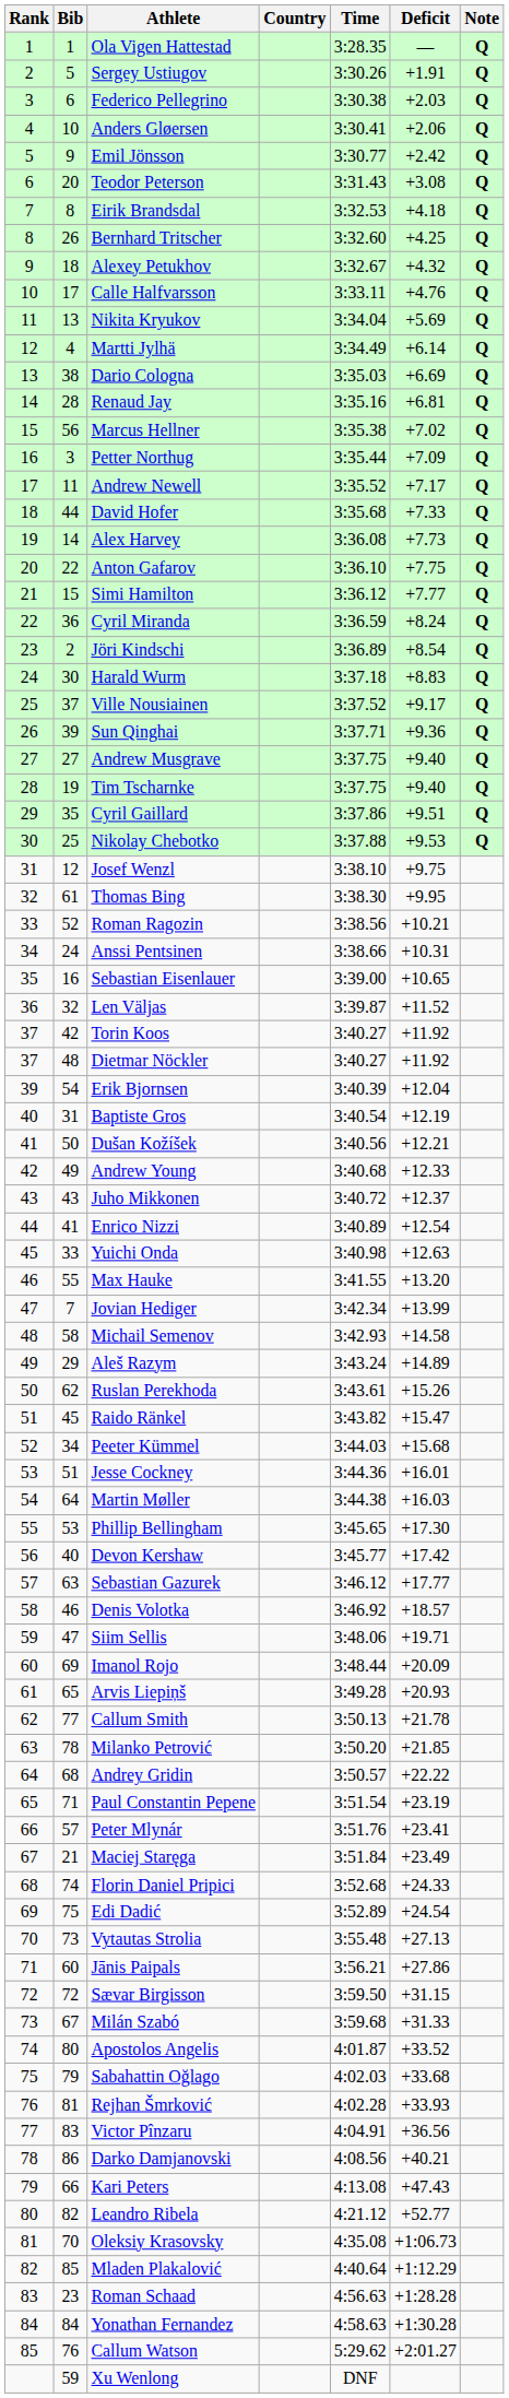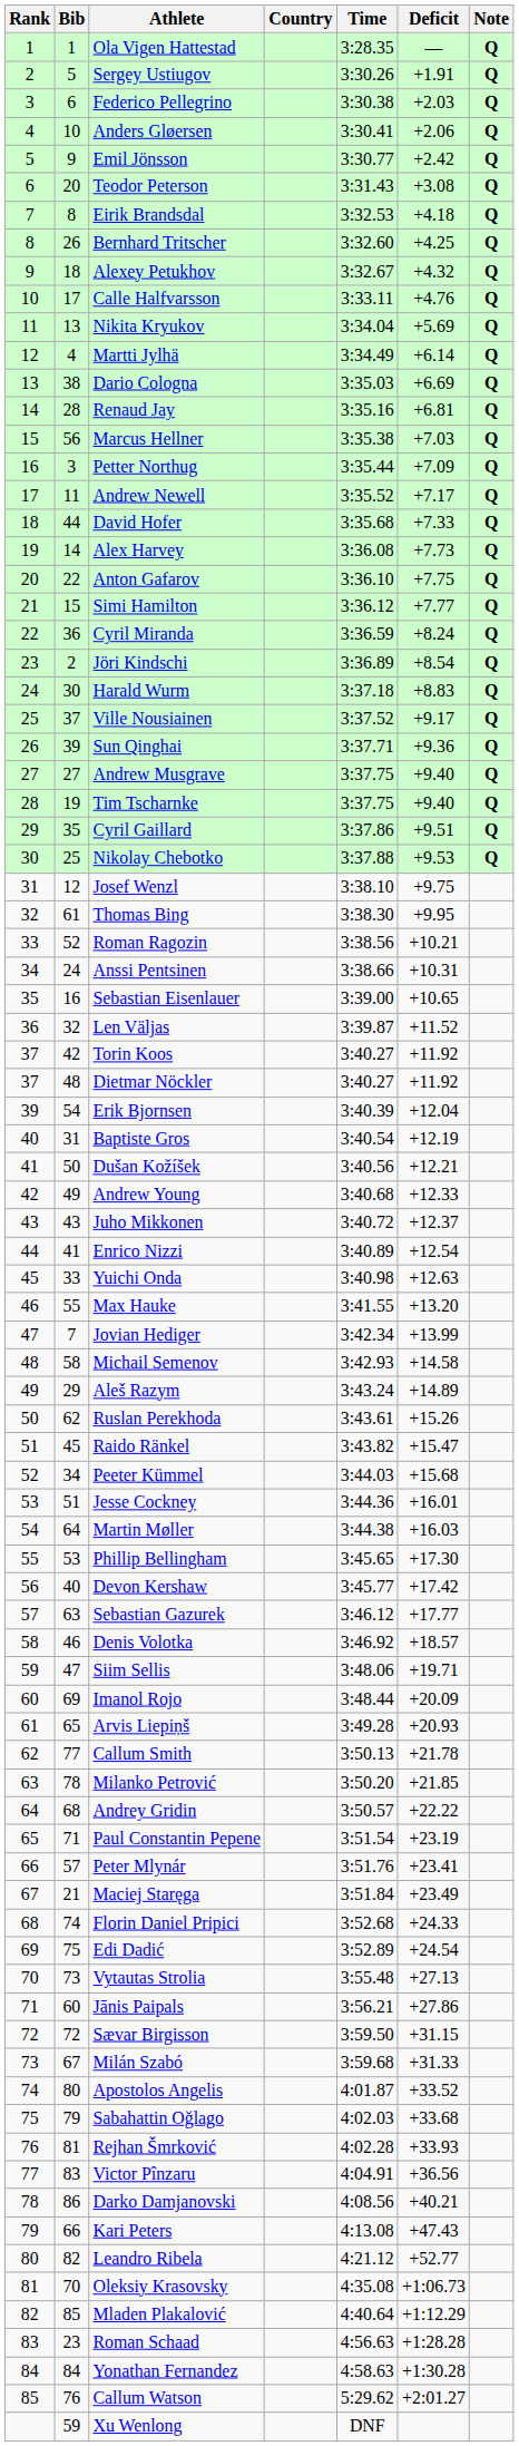 <table class="wikitable sortable" style="text-align:center">
 <tr>
 <th>Rank</th>
 <th>Bib</th>
 <th>Athlete</th>
 <th>Country</th>
 <th>Time</th>
 <th>Deficit</th>
 <th>Note</th>
 </tr>
 <tr bgcolor="#ccffcc">
 <td>1</td>
 <td>1</td>
 <td align="left"><a href='#'>Ola Vigen Hattestad</a></td>
 <td align="left"></td>
 <td>3:28.35</td>
 <td>—</td>
 <td><strong>Q</strong></td>
 </tr>
 <tr bgcolor="#ccffcc">
 <td>2</td>
 <td>5</td>
 <td align="left"><a href='#'>Sergey Ustiugov</a></td>
 <td align="left"></td>
 <td>3:30.26</td>
 <td>+1.91</td>
 <td><strong>Q</strong></td>
 </tr>
 <tr bgcolor="#ccffcc">
 <td>3</td>
 <td>6</td>
 <td align="left"><a href='#'>Federico Pellegrino</a></td>
 <td align="left"></td>
 <td>3:30.38</td>
 <td>+2.03</td>
 <td><strong>Q</strong></td>
 </tr>
 <tr bgcolor="#ccffcc">
 <td>4</td>
 <td>10</td>
 <td align="left"><a href='#'>Anders Gløersen</a></td>
 <td align="left"></td>
 <td>3:30.41</td>
 <td>+2.06</td>
 <td><strong>Q</strong></td>
 </tr>
 <tr bgcolor="#ccffcc">
 <td>5</td>
 <td>9</td>
 <td align="left"><a href='#'>Emil Jönsson</a></td>
 <td align="left"></td>
 <td>3:30.77</td>
 <td>+2.42</td>
 <td><strong>Q</strong></td>
 </tr>
 <tr bgcolor="#ccffcc">
 <td>6</td>
 <td>20</td>
 <td align="left"><a href='#'>Teodor Peterson</a></td>
 <td align="left"></td>
 <td>3:31.43</td>
 <td>+3.08</td>
 <td><strong>Q</strong></td>
 </tr>
 <tr bgcolor="#ccffcc">
 <td>7</td>
 <td>8</td>
 <td align="left"><a href='#'>Eirik Brandsdal</a></td>
 <td align="left"></td>
 <td>3:32.53</td>
 <td>+4.18</td>
 <td><strong>Q</strong></td>
 </tr>
 <tr bgcolor="#ccffcc">
 <td>8</td>
 <td>26</td>
 <td align="left"><a href='#'>Bernhard Tritscher</a></td>
 <td align="left"></td>
 <td>3:32.60</td>
 <td>+4.25</td>
 <td><strong>Q</strong></td>
 </tr>
 <tr bgcolor="#ccffcc">
 <td>9</td>
 <td>18</td>
 <td align="left"><a href='#'>Alexey Petukhov</a></td>
 <td align="left"></td>
 <td>3:32.67</td>
 <td>+4.32</td>
 <td><strong>Q</strong></td>
 </tr>
 <tr bgcolor="#ccffcc">
 <td>10</td>
 <td>17</td>
 <td align="left"><a href='#'>Calle Halfvarsson</a></td>
 <td align="left"></td>
 <td>3:33.11</td>
 <td>+4.76</td>
 <td><strong>Q</strong></td>
 </tr>
 <tr bgcolor="#ccffcc">
 <td>11</td>
 <td>13</td>
 <td align="left"><a href='#'>Nikita Kryukov</a></td>
 <td align="left"></td>
 <td>3:34.04</td>
 <td>+5.69</td>
 <td><strong>Q</strong></td>
 </tr>
 <tr bgcolor="#ccffcc">
 <td>12</td>
 <td>4</td>
 <td align="left"><a href='#'>Martti Jylhä</a></td>
 <td align="left"></td>
 <td>3:34.49</td>
 <td>+6.14</td>
 <td><strong>Q</strong></td>
 </tr>
 <tr bgcolor="#ccffcc">
 <td>13</td>
 <td>38</td>
 <td align="left"><a href='#'>Dario Cologna</a></td>
 <td align="left"></td>
 <td>3:35.03</td>
 <td>+6.69</td>
 <td><strong>Q</strong></td>
 </tr>
 <tr bgcolor="#ccffcc">
 <td>14</td>
 <td>28</td>
 <td align="left"><a href='#'>Renaud Jay</a></td>
 <td align="left"></td>
 <td>3:35.16</td>
 <td>+6.81</td>
 <td><strong>Q</strong></td>
 </tr>
 <tr bgcolor="#ccffcc">
 <td>15</td>
 <td>56</td>
 <td align="left"><a href='#'>Marcus Hellner</a></td>
 <td align="left"></td>
 <td>3:35.38</td>
-<td>+7.02</td>
+<td>+7.03</td>
 <td><strong>Q</strong></td>
 </tr>
 <tr bgcolor="#ccffcc">
 <td>16</td>
 <td>3</td>
 <td align="left"><a href='#'>Petter Northug</a></td>
 <td align="left"></td>
 <td>3:35.44</td>
 <td>+7.09</td>
 <td><strong>Q</strong></td>
 </tr>
 <tr bgcolor="#ccffcc">
 <td>17</td>
 <td>11</td>
 <td align="left"><a href='#'>Andrew Newell</a></td>
 <td align="left"></td>
 <td>3:35.52</td>
 <td>+7.17</td>
 <td><strong>Q</strong></td>
 </tr>
 <tr bgcolor="#ccffcc">
 <td>18</td>
 <td>44</td>
 <td align="left"><a href='#'>David Hofer</a></td>
 <td align="left"></td>
 <td>3:35.68</td>
 <td>+7.33</td>
 <td><strong>Q</strong></td>
 </tr>
 <tr bgcolor="#ccffcc">
 <td>19</td>
 <td>14</td>
 <td align="left"><a href='#'>Alex Harvey</a></td>
 <td align="left"></td>
 <td>3:36.08</td>
 <td>+7.73</td>
 <td><strong>Q</strong></td>
 </tr>
 <tr bgcolor="#ccffcc">
 <td>20</td>
 <td>22</td>
 <td align="left"><a href='#'>Anton Gafarov</a></td>
 <td align="left"></td>
 <td>3:36.10</td>
 <td>+7.75</td>
 <td><strong>Q</strong></td>
 </tr>
 <tr bgcolor="#ccffcc">
 <td>21</td>
 <td>15</td>
 <td align="left"><a href='#'>Simi Hamilton</a></td>
 <td align="left"></td>
 <td>3:36.12</td>
 <td>+7.77</td>
 <td><strong>Q</strong></td>
 </tr>
 <tr bgcolor="#ccffcc">
 <td>22</td>
 <td>36</td>
 <td align="left"><a href='#'>Cyril Miranda</a></td>
 <td align="left"></td>
 <td>3:36.59</td>
 <td>+8.24</td>
 <td><strong>Q</strong></td>
 </tr>
 <tr bgcolor="#ccffcc">
 <td>23</td>
 <td>2</td>
 <td align="left"><a href='#'>Jöri Kindschi</a></td>
 <td align="left"></td>
 <td>3:36.89</td>
 <td>+8.54</td>
 <td><strong>Q</strong></td>
 </tr>
 <tr bgcolor="#ccffcc">
 <td>24</td>
 <td>30</td>
 <td align="left"><a href='#'>Harald Wurm</a></td>
 <td align="left"></td>
 <td>3:37.18</td>
 <td>+8.83</td>
 <td><strong>Q</strong></td>
 </tr>
 <tr bgcolor="#ccffcc">
 <td>25</td>
 <td>37</td>
 <td align="left"><a href='#'>Ville Nousiainen</a></td>
 <td align="left"></td>
 <td>3:37.52</td>
 <td>+9.17</td>
 <td><strong>Q</strong></td>
 </tr>
 <tr bgcolor="#ccffcc">
 <td>26</td>
 <td>39</td>
 <td align="left"><a href='#'>Sun Qinghai</a></td>
 <td align="left"></td>
 <td>3:37.71</td>
 <td>+9.36</td>
 <td><strong>Q</strong></td>
 </tr>
 <tr bgcolor="#ccffcc">
 <td>27</td>
 <td>27</td>
 <td align="left"><a href='#'>Andrew Musgrave</a></td>
 <td align="left"></td>
 <td>3:37.75</td>
 <td>+9.40</td>
 <td><strong>Q</strong></td>
 </tr>
 <tr bgcolor="#ccffcc">
 <td>28</td>
 <td>19</td>
 <td align="left"><a href='#'>Tim Tscharnke</a></td>
 <td align="left"></td>
 <td>3:37.75</td>
 <td>+9.40</td>
 <td><strong>Q</strong></td>
 </tr>
 <tr bgcolor="#ccffcc">
 <td>29</td>
 <td>35</td>
 <td align="left"><a href='#'>Cyril Gaillard</a></td>
 <td align="left"></td>
 <td>3:37.86</td>
 <td>+9.51</td>
 <td><strong>Q</strong></td>
 </tr>
 <tr bgcolor="#ccffcc">
 <td>30</td>
 <td>25</td>
 <td align="left"><a href='#'>Nikolay Chebotko</a></td>
 <td align="left"></td>
 <td>3:37.88</td>
 <td>+9.53</td>
 <td><strong>Q</strong></td>
 </tr>
 <tr>
 <td>31</td>
 <td>12</td>
 <td align="left"><a href='#'>Josef Wenzl</a></td>
 <td align="left"></td>
 <td>3:38.10</td>
 <td>+9.75</td>
 <td></td>
 </tr>
 <tr>
 <td>32</td>
 <td>61</td>
 <td align="left"><a href='#'>Thomas Bing</a></td>
 <td align="left"></td>
 <td>3:38.30</td>
 <td>+9.95</td>
 <td></td>
 </tr>
 <tr>
 <td>33</td>
 <td>52</td>
 <td align="left"><a href='#'>Roman Ragozin</a></td>
 <td align="left"></td>
 <td>3:38.56</td>
 <td>+10.21</td>
 <td></td>
 </tr>
 <tr>
 <td>34</td>
 <td>24</td>
 <td align="left"><a href='#'>Anssi Pentsinen</a></td>
 <td align="left"></td>
 <td>3:38.66</td>
 <td>+10.31</td>
 <td></td>
 </tr>
 <tr>
 <td>35</td>
 <td>16</td>
 <td align="left"><a href='#'>Sebastian Eisenlauer</a></td>
 <td align="left"></td>
 <td>3:39.00</td>
 <td>+10.65</td>
 <td></td>
 </tr>
 <tr>
 <td>36</td>
 <td>32</td>
 <td align="left"><a href='#'>Len Väljas</a></td>
 <td align="left"></td>
 <td>3:39.87</td>
 <td>+11.52</td>
 <td></td>
 </tr>
 <tr>
 <td>37</td>
 <td>42</td>
 <td align="left"><a href='#'>Torin Koos</a></td>
 <td align="left"></td>
 <td>3:40.27</td>
 <td>+11.92</td>
 <td></td>
 </tr>
 <tr>
 <td>37</td>
 <td>48</td>
 <td align="left"><a href='#'>Dietmar Nöckler</a></td>
 <td align="left"></td>
 <td>3:40.27</td>
 <td>+11.92</td>
 <td></td>
 </tr>
 <tr>
 <td>39</td>
 <td>54</td>
 <td align="left"><a href='#'>Erik Bjornsen</a></td>
 <td align="left"></td>
 <td>3:40.39</td>
 <td>+12.04</td>
 <td></td>
 </tr>
 <tr>
 <td>40</td>
 <td>31</td>
 <td align="left"><a href='#'>Baptiste Gros</a></td>
 <td align="left"></td>
 <td>3:40.54</td>
 <td>+12.19</td>
 <td></td>
 </tr>
 <tr>
 <td>41</td>
 <td>50</td>
 <td align="left"><a href='#'>Dušan Kožíšek</a></td>
 <td align="left"></td>
 <td>3:40.56</td>
 <td>+12.21</td>
 <td></td>
 </tr>
 <tr>
 <td>42</td>
 <td>49</td>
 <td align="left"><a href='#'>Andrew Young</a></td>
 <td align="left"></td>
 <td>3:40.68</td>
 <td>+12.33</td>
 <td></td>
 </tr>
 <tr>
 <td>43</td>
 <td>43</td>
 <td align="left"><a href='#'>Juho Mikkonen</a></td>
 <td align="left"></td>
 <td>3:40.72</td>
 <td>+12.37</td>
 <td></td>
 </tr>
 <tr>
 <td>44</td>
 <td>41</td>
 <td align="left"><a href='#'>Enrico Nizzi</a></td>
 <td align="left"></td>
 <td>3:40.89</td>
 <td>+12.54</td>
 <td></td>
 </tr>
 <tr>
 <td>45</td>
 <td>33</td>
 <td align="left"><a href='#'>Yuichi Onda</a></td>
 <td align="left"></td>
 <td>3:40.98</td>
 <td>+12.63</td>
 <td></td>
 </tr>
 <tr>
 <td>46</td>
 <td>55</td>
 <td align="left"><a href='#'>Max Hauke</a></td>
 <td align="left"></td>
 <td>3:41.55</td>
 <td>+13.20</td>
 <td></td>
 </tr>
 <tr>
 <td>47</td>
 <td>7</td>
 <td align="left"><a href='#'>Jovian Hediger</a></td>
 <td align="left"></td>
 <td>3:42.34</td>
 <td>+13.99</td>
 <td></td>
 </tr>
 <tr>
 <td>48</td>
 <td>58</td>
 <td align="left"><a href='#'>Michail Semenov</a></td>
 <td align="left"></td>
 <td>3:42.93</td>
 <td>+14.58</td>
 <td></td>
 </tr>
 <tr>
 <td>49</td>
 <td>29</td>
 <td align="left"><a href='#'>Aleš Razym</a></td>
 <td align="left"></td>
 <td>3:43.24</td>
 <td>+14.89</td>
 <td></td>
 </tr>
 <tr>
 <td>50</td>
 <td>62</td>
 <td align="left"><a href='#'>Ruslan Perekhoda</a></td>
 <td align="left"></td>
 <td>3:43.61</td>
 <td>+15.26</td>
 <td></td>
 </tr>
 <tr>
 <td>51</td>
 <td>45</td>
 <td align="left"><a href='#'>Raido Ränkel</a></td>
 <td align="left"></td>
 <td>3:43.82</td>
 <td>+15.47</td>
 <td></td>
 </tr>
 <tr>
 <td>52</td>
 <td>34</td>
 <td align="left"><a href='#'>Peeter Kümmel</a></td>
 <td align="left"></td>
 <td>3:44.03</td>
 <td>+15.68</td>
 <td></td>
 </tr>
 <tr>
 <td>53</td>
 <td>51</td>
 <td align="left"><a href='#'>Jesse Cockney</a></td>
 <td align="left"></td>
 <td>3:44.36</td>
 <td>+16.01</td>
 <td></td>
 </tr>
 <tr>
 <td>54</td>
 <td>64</td>
 <td align="left"><a href='#'>Martin Møller</a></td>
 <td align="left"></td>
 <td>3:44.38</td>
 <td>+16.03</td>
 <td></td>
 </tr>
 <tr>
 <td>55</td>
 <td>53</td>
 <td align="left"><a href='#'>Phillip Bellingham</a></td>
 <td align="left"></td>
 <td>3:45.65</td>
 <td>+17.30</td>
 <td></td>
 </tr>
 <tr>
 <td>56</td>
 <td>40</td>
 <td align="left"><a href='#'>Devon Kershaw</a></td>
 <td align="left"></td>
 <td>3:45.77</td>
 <td>+17.42</td>
 <td></td>
 </tr>
 <tr>
 <td>57</td>
 <td>63</td>
 <td align="left"><a href='#'>Sebastian Gazurek</a></td>
 <td align="left"></td>
 <td>3:46.12</td>
 <td>+17.77</td>
 <td></td>
 </tr>
 <tr>
 <td>58</td>
 <td>46</td>
 <td align="left"><a href='#'>Denis Volotka</a></td>
 <td align="left"></td>
 <td>3:46.92</td>
 <td>+18.57</td>
 <td></td>
 </tr>
 <tr>
 <td>59</td>
 <td>47</td>
 <td align="left"><a href='#'>Siim Sellis</a></td>
 <td align="left"></td>
 <td>3:48.06</td>
 <td>+19.71</td>
 <td></td>
 </tr>
 <tr>
 <td>60</td>
 <td>69</td>
 <td align="left"><a href='#'>Imanol Rojo</a></td>
 <td align="left"></td>
 <td>3:48.44</td>
 <td>+20.09</td>
 <td></td>
 </tr>
 <tr>
 <td>61</td>
 <td>65</td>
 <td align="left"><a href='#'>Arvis Liepiņš</a></td>
 <td align="left"></td>
 <td>3:49.28</td>
 <td>+20.93</td>
 <td></td>
 </tr>
 <tr>
 <td>62</td>
 <td>77</td>
 <td align="left"><a href='#'>Callum Smith</a></td>
 <td align="left"></td>
 <td>3:50.13</td>
 <td>+21.78</td>
 <td></td>
 </tr>
 <tr>
 <td>63</td>
 <td>78</td>
 <td align="left"><a href='#'>Milanko Petrović</a></td>
 <td align="left"></td>
 <td>3:50.20</td>
 <td>+21.85</td>
 <td></td>
 </tr>
 <tr>
 <td>64</td>
 <td>68</td>
 <td align="left"><a href='#'>Andrey Gridin</a></td>
 <td align="left"></td>
 <td>3:50.57</td>
 <td>+22.22</td>
 <td></td>
 </tr>
 <tr>
 <td>65</td>
 <td>71</td>
 <td align="left"><a href='#'>Paul Constantin Pepene</a></td>
 <td align="left"></td>
 <td>3:51.54</td>
 <td>+23.19</td>
 <td></td>
 </tr>
 <tr>
 <td>66</td>
 <td>57</td>
 <td align="left"><a href='#'>Peter Mlynár</a></td>
 <td align="left"></td>
 <td>3:51.76</td>
 <td>+23.41</td>
 <td></td>
 </tr>
 <tr>
 <td>67</td>
 <td>21</td>
 <td align="left"><a href='#'>Maciej Staręga</a></td>
 <td align="left"></td>
 <td>3:51.84</td>
 <td>+23.49</td>
 <td></td>
 </tr>
 <tr>
 <td>68</td>
 <td>74</td>
 <td align="left"><a href='#'>Florin Daniel Pripici</a></td>
 <td align="left"></td>
 <td>3:52.68</td>
 <td>+24.33</td>
 <td></td>
 </tr>
 <tr>
 <td>69</td>
 <td>75</td>
 <td align="left"><a href='#'>Edi Dadić</a></td>
 <td align="left"></td>
 <td>3:52.89</td>
 <td>+24.54</td>
 <td></td>
 </tr>
 <tr>
 <td>70</td>
 <td>73</td>
 <td align="left"><a href='#'>Vytautas Strolia</a></td>
 <td align="left"></td>
 <td>3:55.48</td>
 <td>+27.13</td>
 <td></td>
 </tr>
 <tr>
 <td>71</td>
 <td>60</td>
 <td align="left"><a href='#'>Jānis Paipals</a></td>
 <td align="left"></td>
 <td>3:56.21</td>
 <td>+27.86</td>
 <td></td>
 </tr>
 <tr>
 <td>72</td>
 <td>72</td>
 <td align="left"><a href='#'>Sævar Birgisson</a></td>
 <td align="left"></td>
 <td>3:59.50</td>
 <td>+31.15</td>
 <td></td>
 </tr>
 <tr>
 <td>73</td>
 <td>67</td>
 <td align="left"><a href='#'>Milán Szabó</a></td>
 <td align="left"></td>
 <td>3:59.68</td>
 <td>+31.33</td>
 <td></td>
 </tr>
 <tr>
 <td>74</td>
 <td>80</td>
 <td align="left"><a href='#'>Apostolos Angelis</a></td>
 <td align="left"></td>
 <td>4:01.87</td>
 <td>+33.52</td>
 <td></td>
 </tr>
 <tr>
 <td>75</td>
 <td>79</td>
 <td align="left"><a href='#'>Sabahattin Oğlago</a></td>
 <td align="left"></td>
 <td>4:02.03</td>
 <td>+33.68</td>
 <td></td>
 </tr>
 <tr>
 <td>76</td>
 <td>81</td>
 <td align="left"><a href='#'>Rejhan Šmrković</a></td>
 <td align="left"></td>
 <td>4:02.28</td>
 <td>+33.93</td>
 <td></td>
 </tr>
 <tr>
 <td>77</td>
 <td>83</td>
 <td align="left"><a href='#'>Victor Pînzaru</a></td>
 <td align="left"></td>
 <td>4:04.91</td>
 <td>+36.56</td>
 <td></td>
 </tr>
 <tr>
 <td>78</td>
 <td>86</td>
 <td align="left"><a href='#'>Darko Damjanovski</a></td>
 <td align="left"></td>
 <td>4:08.56</td>
 <td>+40.21</td>
 <td></td>
 </tr>
 <tr>
 <td>79</td>
 <td>66</td>
 <td align="left"><a href='#'>Kari Peters</a></td>
 <td align="left"></td>
 <td>4:13.08</td>
 <td>+47.43</td>
 <td></td>
 </tr>
 <tr>
 <td>80</td>
 <td>82</td>
 <td align="left"><a href='#'>Leandro Ribela</a></td>
 <td align="left"></td>
 <td>4:21.12</td>
 <td>+52.77</td>
 <td></td>
 </tr>
 <tr>
 <td>81</td>
 <td>70</td>
 <td align="left"><a href='#'>Oleksiy Krasovsky</a></td>
 <td align="left"></td>
 <td>4:35.08</td>
 <td>+1:06.73</td>
 <td></td>
 </tr>
 <tr>
 <td>82</td>
 <td>85</td>
 <td align="left"><a href='#'>Mladen Plakalović</a></td>
 <td align="left"></td>
 <td>4:40.64</td>
 <td>+1:12.29</td>
 <td></td>
 </tr>
 <tr>
 <td>83</td>
 <td>23</td>
 <td align="left"><a href='#'>Roman Schaad</a></td>
 <td align="left"></td>
 <td>4:56.63</td>
 <td>+1:28.28</td>
 <td></td>
 </tr>
 <tr>
 <td>84</td>
 <td>84</td>
 <td align="left"><a href='#'>Yonathan Fernandez</a></td>
 <td align="left"></td>
 <td>4:58.63</td>
 <td>+1:30.28</td>
 <td></td>
 </tr>
 <tr>
 <td>85</td>
 <td>76</td>
 <td align="left"><a href='#'>Callum Watson</a></td>
 <td align="left"></td>
 <td>5:29.62</td>
 <td>+2:01.27</td>
 <td></td>
 </tr>
 <tr>
 <td></td>
 <td>59</td>
 <td align="left"><a href='#'>Xu Wenlong</a></td>
 <td align="left"></td>
 <td>DNF</td>
 <td></td>
 <td></td>
 </tr>
 </table>
